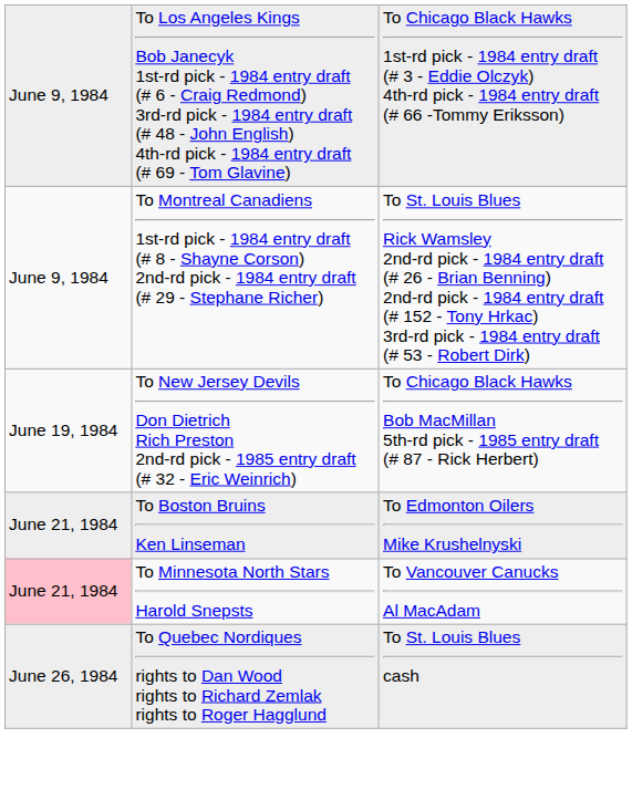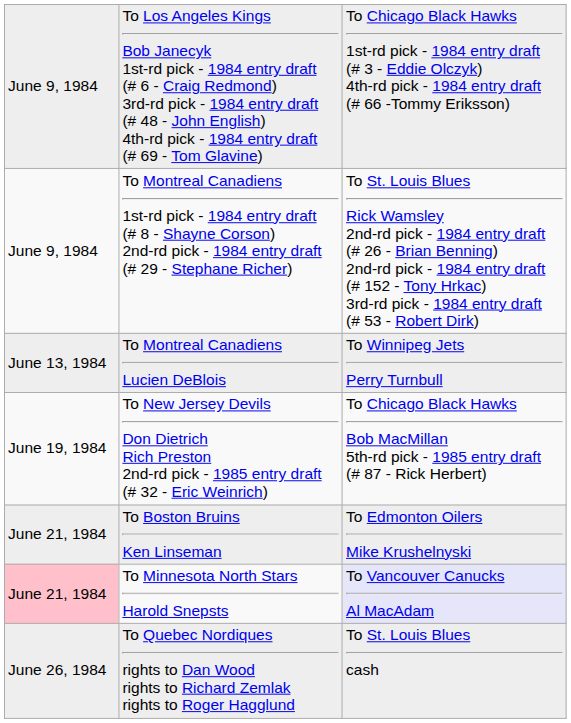 <table class="wikitable" style="border:1px solid #999; width:580px;">
 <tr style="background:#eee;">
 <td>June 9, 1984</td>
 <td valign="top">To <a href='#'>Los Angeles Kings</a><hr><a href='#'>Bob Janecyk</a><br>1st-rd pick - <a href='#'>1984 entry draft</a><br>(# 6 - <a href='#'>Craig Redmond</a>)<br>3rd-rd pick - <a href='#'>1984 entry draft</a><br>(# 48 - <a href='#'>John English</a>)<br>4th-rd pick - <a href='#'>1984 entry draft</a><br>(# 69 - <a href='#'>Tom Glavine</a>)</td>
 <td valign="top">To <a href='#'>Chicago Black Hawks</a><hr>1st-rd pick - <a href='#'>1984 entry draft</a><br>(# 3 - <a href='#'>Eddie Olczyk</a>)<br>4th-rd pick - <a href='#'>1984 entry draft</a><br>(# 66 -Tommy Eriksson)</td>
 </tr>
 <tr>
 <td>June 9, 1984</td>
 <td valign="top">To <a href='#'>Montreal Canadiens</a><hr>1st-rd pick - <a href='#'>1984 entry draft</a><br>(# 8 - <a href='#'>Shayne Corson</a>)<br>2nd-rd pick - <a href='#'>1984 entry draft</a><br>(# 29 - <a href='#'>Stephane Richer</a>)</td>
 <td valign="top">To <a href='#'>St. Louis Blues</a><hr><a href='#'>Rick Wamsley</a><br>2nd-rd pick - <a href='#'>1984 entry draft</a><br>(# 26 - <a href='#'>Brian Benning</a>)<br>2nd-rd pick - <a href='#'>1984 entry draft</a><br>(# 152 - <a href='#'>Tony Hrkac</a>)<br>3rd-rd pick - <a href='#'>1984 entry draft</a><br>(# 53 - <a href='#'>Robert Dirk</a>)</td>
+</tr>
+<tr style="background:#eee;">
+<td>June 13, 1984</td>
+<td valign="top">To <a href='#'>Montreal Canadiens</a><hr><a href='#'>Lucien DeBlois</a></td>
+<td valign="top">To <a href='#'>Winnipeg Jets</a><hr><a href='#'>Perry Turnbull</a></td>
 </tr>
 <tr>
 <td>June 19, 1984</td>
 <td valign="top">To <a href='#'>New Jersey Devils</a><hr><a href='#'>Don Dietrich</a><br><a href='#'>Rich Preston</a><br>2nd-rd pick - <a href='#'>1985 entry draft</a><br>(# 32 - <a href='#'>Eric Weinrich</a>)</td>
 <td valign="top">To <a href='#'>Chicago Black Hawks</a><hr><a href='#'>Bob MacMillan</a><br>5th-rd pick - <a href='#'>1985 entry draft</a><br>(# 87 - Rick Herbert)</td>
 </tr>
 <tr style="background:#eee;">
 <td>June 21, 1984</td>
 <td valign="top">To <a href='#'>Boston Bruins</a><hr><a href='#'>Ken Linseman</a></td>
 <td valign="top">To <a href='#'>Edmonton Oilers</a><hr><a href='#'>Mike Krushelnyski</a></td>
 </tr>
 <tr>
 <td style="background: pink;">June 21, 1984</td>
 <td valign="top">To <a href='#'>Minnesota North Stars</a><hr><a href='#'>Harold Snepsts</a></td>
-<td valign="top">To <a href='#'>Vancouver Canucks</a><hr><a href='#'>Al MacAdam</a></td>
+<td valign="top" style="background: lavender;">To <a href='#'>Vancouver Canucks</a><hr><a href='#'>Al MacAdam</a></td>
 </tr>
 <tr style="background:#eee;">
 <td>June 26, 1984</td>
 <td valign="top">To <a href='#'>Quebec Nordiques</a><hr>rights to <a href='#'>Dan Wood</a><br>rights to <a href='#'>Richard Zemlak</a><br>rights to <a href='#'>Roger Hagglund</a></td>
 <td valign="top">To <a href='#'>St. Louis Blues</a><hr>cash</td>
 </tr>
 </table>
